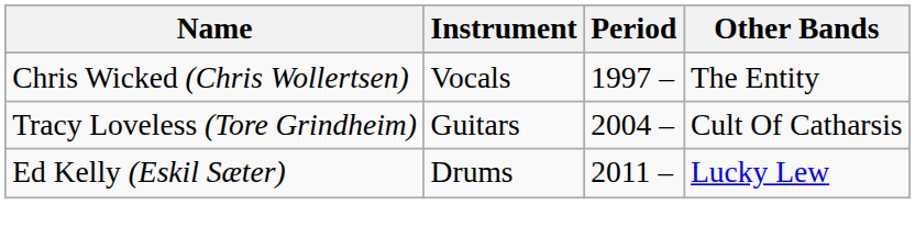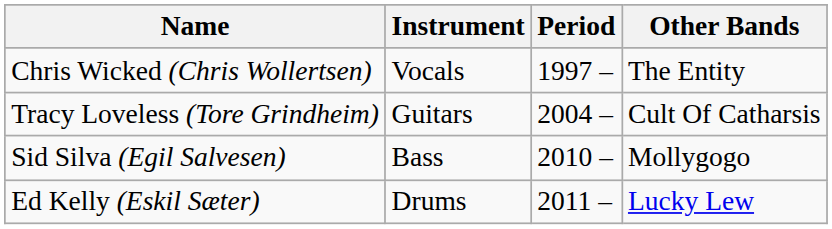 <table class="wikitable">
 <tr>
 <th>Name</th>
 <th>Instrument</th>
 <th>Period</th>
 <th>Other Bands</th>
 </tr>
 <tr>
 <td>Chris Wicked <em>(Chris Wollertsen)</em></td>
 <td>Vocals</td>
 <td>1997 –</td>
 <td>The Entity</td>
 </tr>
 <tr>
 <td>Tracy Loveless <em>(Tore Grindheim)</em></td>
 <td>Guitars</td>
 <td>2004 –</td>
 <td>Cult Of Catharsis</td>
 </tr>
 <tr>
+<td>Sid Silva <em>(Egil Salvesen)</em></td>
+<td>Bass</td>
+<td>2010 –</td>
+<td>Mollygogo</td>
+</tr>
+<tr>
 <td>Ed Kelly <em>(Eskil Sæter)</em></td>
 <td>Drums</td>
 <td>2011 –</td>
 <td><a href='#'>Lucky Lew</a></td>
 </tr>
 </table>
